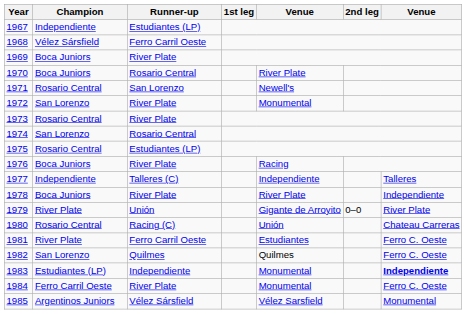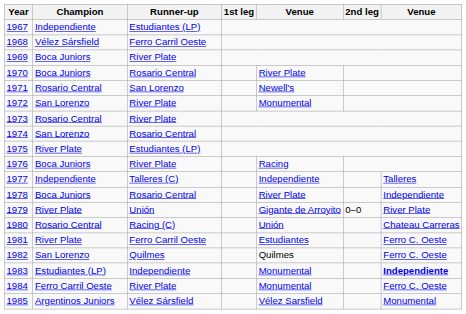 <table class="wikitable sortable">
 <tr>
 <th width=40px>Year</th>
 <th width=150px>Champion</th>
 <th width=150px>Runner-up</th>
 <th>1st leg</th>
 <th>Venue</th>
 <th>2nd leg</th>
 <th>Venue</th>
 </tr>
 <tr>
 <td><a href='#'>1967</a></td>
 <td><a href='#'>Independiente</a></td>
 <td><a href='#'>Estudiantes (LP)</a></td>
 <td colspan=4></td>
 </tr>
 <tr>
 <td><a href='#'>1968</a></td>
 <td><a href='#'>Vélez Sársfield</a></td>
 <td><a href='#'>Ferro Carril Oeste</a></td>
 <td colspan=4></td>
 </tr>
 <tr>
 <td><a href='#'>1969</a></td>
 <td><a href='#'>Boca Juniors</a></td>
 <td><a href='#'>River Plate</a></td>
 <td colspan=4></td>
 </tr>
 <tr>
 <td><a href='#'>1970</a></td>
 <td><a href='#'>Boca Juniors</a></td>
 <td><a href='#'>Rosario Central</a></td>
 <td></td>
 <td><a href='#'>River Plate</a></td>
 <td colspan=2></td>
 </tr>
 <tr>
 <td><a href='#'>1971</a></td>
 <td><a href='#'>Rosario Central</a></td>
 <td><a href='#'>San Lorenzo</a></td>
 <td></td>
 <td><a href='#'>Newell's</a></td>
 <td colspan=2></td>
 </tr>
 <tr>
 <td><a href='#'>1972</a></td>
 <td><a href='#'>San Lorenzo</a></td>
 <td><a href='#'>River Plate</a></td>
 <td></td>
 <td><a href='#'>Monumental</a></td>
 <td colspan=2></td>
 </tr>
 <tr>
 <td><a href='#'>1973</a></td>
 <td><a href='#'>Rosario Central</a></td>
 <td><a href='#'>River Plate</a></td>
 <td colspan=4></td>
 </tr>
 <tr>
 <td><a href='#'>1974</a></td>
 <td><a href='#'>San Lorenzo</a></td>
 <td><a href='#'>Rosario Central</a></td>
 <td colspan=4></td>
 </tr>
 <tr>
 <td><a href='#'>1975</a></td>
-<td><a href='#'>Rosario Central</a></td>
+<td><a href='#'>River Plate</a></td>
 <td><a href='#'>Estudiantes (LP)</a></td>
 <td colspan=4></td>
 </tr>
 <tr>
 <td><a href='#'>1976</a></td>
 <td><a href='#'>Boca Juniors</a></td>
 <td><a href='#'>River Plate</a></td>
 <td></td>
 <td><a href='#'>Racing</a></td>
 <td colspan=2></td>
 </tr>
 <tr>
 <td><a href='#'>1977</a></td>
 <td><a href='#'>Independiente</a></td>
 <td><a href='#'>Talleres (C)</a></td>
 <td></td>
 <td><a href='#'>Independiente</a></td>
 <td></td>
 <td><a href='#'>Talleres</a></td>
 </tr>
 <tr>
 <td><a href='#'>1978</a></td>
 <td><a href='#'>Boca Juniors</a></td>
-<td><a href='#'>River Plate</a></td>
+<td><a href='#'>Rosario Central</a></td>
 <td></td>
 <td><a href='#'>River Plate</a></td>
 <td></td>
 <td><a href='#'>Independiente</a></td>
 </tr>
 <tr>
 <td><a href='#'>1979</a></td>
 <td><a href='#'>River Plate</a></td>
 <td><a href='#'>Unión</a></td>
 <td></td>
 <td><a href='#'>Gigante de Arroyito</a></td>
 <td {{center>0–0 </td>
 <td><a href='#'>River Plate</a></td>
 </tr>
 <tr>
 <td><a href='#'>1980</a></td>
 <td><a href='#'>Rosario Central</a></td>
 <td><a href='#'>Racing (C)</a></td>
 <td></td>
 <td><a href='#'>Unión</a></td>
 <td></td>
 <td><a href='#'>Chateau Carreras</a></td>
 </tr>
 <tr>
 <td><a href='#'>1981</a></td>
 <td><a href='#'>River Plate</a></td>
 <td><a href='#'>Ferro Carril Oeste</a></td>
 <td></td>
 <td><a href='#'>Estudiantes</a></td>
 <td></td>
 <td><a href='#'>Ferro C. Oeste</a></td>
 </tr>
 <tr>
 <td><a href='#'>1982</a></td>
 <td><a href='#'>San Lorenzo</a></td>
 <td><a href='#'>Quilmes</a></td>
 <td></td>
 <td>Quilmes</td>
 <td></td>
 <td><a href='#'>Ferro C. Oeste</a></td>
 </tr>
 <tr>
 <td><a href='#'>1983</a></td>
 <td><a href='#'>Estudiantes (LP)</a></td>
 <td><a href='#'>Independiente</a></td>
 <td></td>
 <td><a href='#'>Monumental</a></td>
 <td></td>
 <td><strong><a href='#'>Independiente</a></strong></td>
 </tr>
 <tr>
 <td><a href='#'>1984</a></td>
 <td><a href='#'>Ferro Carril Oeste</a></td>
 <td><a href='#'>River Plate</a></td>
 <td></td>
 <td><a href='#'>Monumental</a></td>
 <td></td>
 <td><a href='#'>Ferro C. Oeste</a></td>
 </tr>
 <tr>
 <td><a href='#'>1985</a></td>
 <td><a href='#'>Argentinos Juniors</a></td>
 <td><a href='#'>Vélez Sársfield</a></td>
 <td></td>
 <td><a href='#'>Vélez Sarsfield</a></td>
 <td></td>
 <td><a href='#'>Monumental</a></td>
 </tr>
 </table>
